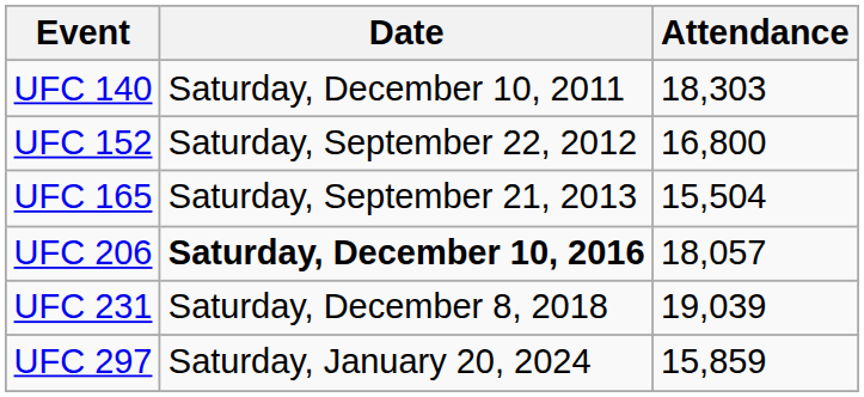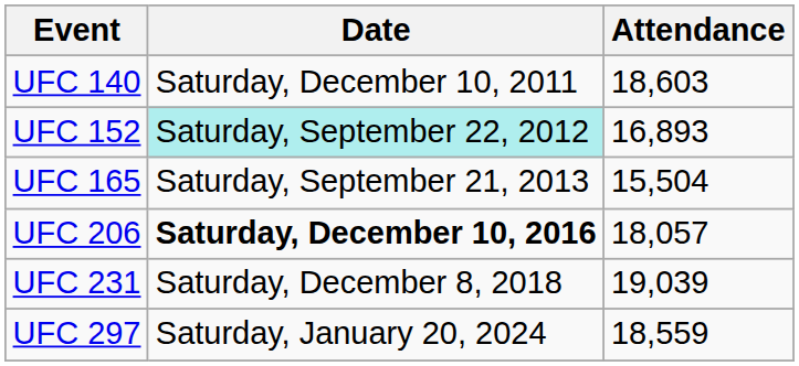 <table class="wikitable">
 <tr>
 <th>Event</th>
 <th>Date</th>
 <th>Attendance</th>
 </tr>
 <tr>
 <td><a href='#'>UFC 140</a></td>
 <td>Saturday, December 10, 2011</td>
-<td>18,303</td>
+<td>18,603</td>
 </tr>
 <tr>
 <td><a href='#'>UFC 152</a></td>
-<td>Saturday, September 22, 2012</td>
-<td>16,800</td>
+<td style="background: paleturquoise;">Saturday, September 22, 2012</td>
+<td>16,893</td>
 </tr>
 <tr>
 <td><a href='#'>UFC 165</a></td>
 <td>Saturday, September 21, 2013</td>
 <td>15,504</td>
 </tr>
 <tr>
 <td><a href='#'>UFC 206</a></td>
 <td><strong>Saturday, December 10, 2016</strong></td>
 <td>18,057</td>
 </tr>
 <tr>
 <td><a href='#'>UFC 231</a></td>
 <td>Saturday, December 8, 2018</td>
 <td>19,039</td>
 </tr>
 <tr>
 <td><a href='#'>UFC 297</a></td>
 <td>Saturday, January 20, 2024</td>
-<td>15,859</td>
+<td>18,559</td>
 </tr>
 </table>
